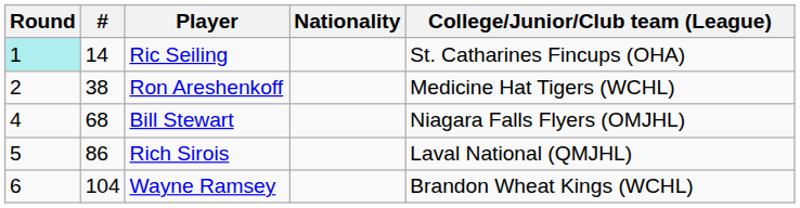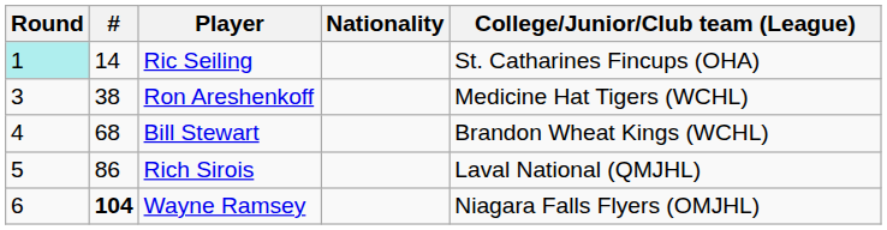 <table class="wikitable">
 <tr align="center">
 <th bgcolor="#DDDDFF" width="4.0%">Round</th>
 <th bgcolor="#DDDDFF" width="4.0%">#</th>
 <th bgcolor="#DDDDFF" width="21.0%">Player</th>
 <th bgcolor="#DDDDFF" width="14.5%">Nationality</th>
 <th bgcolor="#DDDDFF" width="50.0%">College/Junior/Club team (League)</th>
 </tr>
 <tr>
 <td style="background: paleturquoise;">1</td>
 <td>14</td>
 <td><a href='#'>Ric Seiling</a></td>
 <td></td>
 <td>St. Catharines Fincups (OHA)</td>
 </tr>
 <tr>
-<td>2</td>
+<td>3</td>
 <td>38</td>
 <td><a href='#'>Ron Areshenkoff</a></td>
 <td></td>
 <td>Medicine Hat Tigers (WCHL)</td>
 </tr>
 <tr>
 <td>4</td>
 <td>68</td>
 <td><a href='#'>Bill Stewart</a></td>
 <td></td>
-<td>Niagara Falls Flyers (OMJHL)</td>
+<td>Brandon Wheat Kings (WCHL)</td>
 </tr>
 <tr>
 <td>5</td>
 <td>86</td>
 <td><a href='#'>Rich Sirois</a></td>
 <td></td>
 <td>Laval National (QMJHL)</td>
 </tr>
 <tr>
 <td>6</td>
-<td>104</td>
+<td><strong>104</strong></td>
 <td><a href='#'>Wayne Ramsey</a></td>
 <td></td>
-<td>Brandon Wheat Kings (WCHL)</td>
+<td>Niagara Falls Flyers (OMJHL)</td>
 </tr>
 </table>
